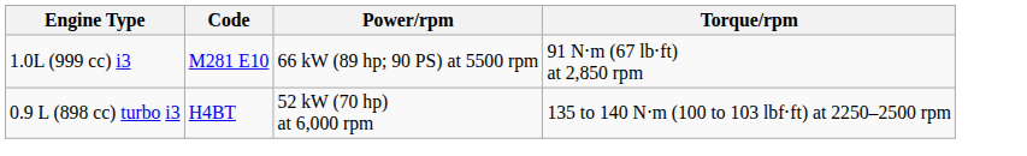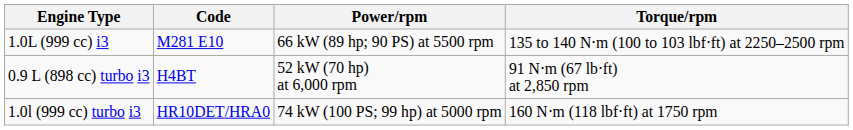 <table class="wikitable">
 <tr>
 <th>Engine Type</th>
 <th>Code</th>
 <th>Power/rpm</th>
 <th>Torque/rpm</th>
 </tr>
 <tr>
 <td>1.0L (999 cc) <a href='#'>i3</a></td>
 <td><a href='#'>M281 E10</a></td>
 <td>66 kW (89 hp; 90 PS) at 5500 rpm</td>
-<td>91 N⋅m (67 lb⋅ft)<br>at 2,850 rpm</td>
+<td>135 to 140 N⋅m (100 to 103 lbf⋅ft) at 2250–2500 rpm</td>
 </tr>
 <tr>
 <td>0.9 L (898 cc) <a href='#'>turbo</a> <a href='#'>i3</a></td>
 <td><a href='#'>H4BT</a></td>
 <td>52 kW (70 hp)<br>at 6,000 rpm</td>
-<td>135 to 140 N⋅m (100 to 103 lbf⋅ft) at 2250–2500 rpm</td>
+<td>91 N⋅m (67 lb⋅ft)<br>at 2,850 rpm</td>
+</tr>
+<tr>
+<td>1.0l (999 cc) <a href='#'>turbo</a> <a href='#'>i3</a></td>
+<td><a href='#'>HR10DET/HRA0</a></td>
+<td>74 kW (100 PS; 99 hp) at 5000 rpm</td>
+<td>160 N⋅m (118 lbf⋅ft) at 1750 rpm</td>
 </tr>
 </table>
